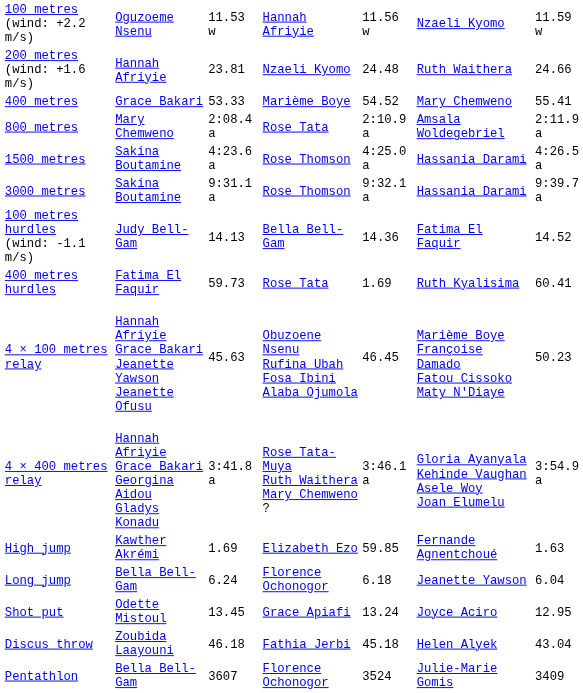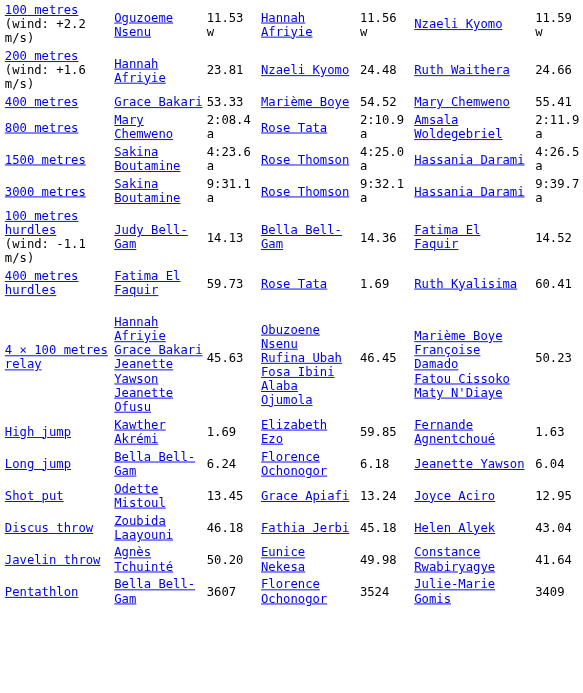 <table>
 <tr>
 <td><a href='#'>100 metres</a><br>(wind: +2.2 m/s)</td>
 <td><a href='#'>Oguzoeme Nsenu</a><br> </td>
 <td>11.53 w</td>
 <td><a href='#'>Hannah Afriyie</a><br> </td>
 <td>11.56 w</td>
 <td><a href='#'>Nzaeli Kyomo</a><br> </td>
 <td>11.59 w</td>
 </tr>
 <tr>
 <td><a href='#'>200 metres</a><br>(wind: +1.6 m/s)</td>
 <td><a href='#'>Hannah Afriyie</a><br> </td>
 <td>23.81</td>
 <td><a href='#'>Nzaeli Kyomo</a><br> </td>
 <td>24.48</td>
 <td><a href='#'>Ruth Waithera</a><br> </td>
 <td>24.66</td>
 </tr>
 <tr>
 <td><a href='#'>400 metres</a></td>
 <td><a href='#'>Grace Bakari</a><br> </td>
 <td>53.33</td>
 <td><a href='#'>Marième Boye</a><br> </td>
 <td>54.52</td>
 <td><a href='#'>Mary Chemweno</a><br></td>
 <td>55.41</td>
 </tr>
 <tr>
 <td><a href='#'>800 metres</a></td>
 <td><a href='#'>Mary Chemweno</a><br> </td>
 <td>2:08.4 a</td>
 <td><a href='#'>Rose Tata</a><br> </td>
 <td>2:10.9 a</td>
 <td><a href='#'>Amsala Woldegebriel</a><br> </td>
 <td>2:11.9 a</td>
 </tr>
 <tr>
 <td><a href='#'>1500 metres</a></td>
 <td><a href='#'>Sakina Boutamine</a><br> </td>
 <td>4:23.6 a</td>
 <td><a href='#'>Rose Thomson</a><br> </td>
 <td>4:25.0 a</td>
 <td><a href='#'>Hassania Darami</a><br> </td>
 <td>4:26.5 a</td>
 </tr>
 <tr>
 <td><a href='#'>3000 metres</a></td>
 <td><a href='#'>Sakina Boutamine</a><br> </td>
 <td>9:31.1 a</td>
 <td><a href='#'>Rose Thomson</a><br> </td>
 <td>9:32.1 a</td>
 <td><a href='#'>Hassania Darami</a><br> </td>
 <td>9:39.7 a</td>
 </tr>
 <tr>
 <td><a href='#'>100 metres hurdles</a><br>(wind: -1.1 m/s)</td>
 <td><a href='#'>Judy Bell-Gam</a><br> </td>
 <td>14.13</td>
 <td><a href='#'>Bella Bell-Gam</a><br> </td>
 <td>14.36</td>
 <td><a href='#'>Fatima El Faquir</a><br></td>
 <td>14.52</td>
 </tr>
 <tr>
 <td><a href='#'>400 metres hurdles</a></td>
 <td><a href='#'>Fatima El Faquir</a><br> </td>
 <td>59.73</td>
 <td><a href='#'>Rose Tata</a><br> </td>
 <td>1.69</td>
 <td><a href='#'>Ruth Kyalisima</a><br> </td>
 <td>60.41</td>
 </tr>
 <tr>
 <td><a href='#'>4 × 100 metres relay</a></td>
 <td><br><a href='#'>Hannah Afriyie</a><br><a href='#'>Grace Bakari</a><br><a href='#'>Jeanette Yawson</a><br><a href='#'>Jeanette Ofusu</a></td>
 <td>45.63</td>
 <td><br><a href='#'>Obuzoene Nsenu</a><br><a href='#'>Rufina Ubah</a><br><a href='#'>Fosa Ibini</a><br><a href='#'>Alaba Ojumola</a></td>
 <td>46.45</td>
 <td><br><a href='#'>Marième Boye</a><br><a href='#'>Françoise Damado</a><br><a href='#'>Fatou Cissoko</a><br><a href='#'>Maty N'Diaye</a></td>
 <td>50.23</td>
 </tr>
 <tr>
-<td><a href='#'>4 × 400 metres relay</a></td>
-<td><br><a href='#'>Hannah Afriyie</a><br><a href='#'>Grace Bakari</a><br><a href='#'>Georgina Aidou</a><br><a href='#'>Gladys Konadu</a></td>
-<td>3:41.8 a</td>
-<td><br><a href='#'>Rose Tata-Muya</a><br><a href='#'>Ruth Waithera</a><br><a href='#'>Mary Chemweno</a><br>?</td>
-<td>3:46.1 a</td>
-<td><br><a href='#'>Gloria Ayanyala</a><br><a href='#'>Kehinde Vaughan</a><br><a href='#'>Asele Woy</a><br><a href='#'>Joan Elumelu</a></td>
-<td>3:54.9 a</td>
-</tr>
-<tr>
 <td><a href='#'>High jump</a></td>
 <td><a href='#'>Kawther Akrémi</a><br> </td>
 <td>1.69</td>
 <td><a href='#'>Elizabeth Ezo</a><br> </td>
 <td>59.85</td>
 <td><a href='#'>Fernande Agnentchoué</a><br> </td>
 <td>1.63</td>
 </tr>
 <tr>
 <td><a href='#'>Long jump</a></td>
 <td><a href='#'>Bella Bell-Gam</a><br> </td>
 <td>6.24</td>
 <td><a href='#'>Florence Ochonogor</a><br> </td>
 <td>6.18</td>
 <td><a href='#'>Jeanette Yawson</a><br> </td>
 <td>6.04</td>
 </tr>
 <tr>
 <td><a href='#'>Shot put</a></td>
 <td><a href='#'>Odette Mistoul</a><br> </td>
 <td>13.45</td>
 <td><a href='#'>Grace Apiafi</a><br> </td>
 <td>13.24</td>
 <td><a href='#'>Joyce Aciro</a><br> </td>
 <td>12.95</td>
 </tr>
 <tr>
 <td><a href='#'>Discus throw</a></td>
 <td><a href='#'>Zoubida Laayouni</a><br> </td>
 <td>46.18</td>
 <td><a href='#'>Fathia Jerbi</a><br> </td>
 <td>45.18</td>
 <td><a href='#'>Helen Alyek</a><br> </td>
 <td>43.04</td>
 </tr>
 <tr>
+<td><a href='#'>Javelin throw</a></td>
+<td><a href='#'>Agnès Tchuinté</a><br> </td>
+<td>50.20</td>
+<td><a href='#'>Eunice Nekesa</a><br> </td>
+<td>49.98</td>
+<td><a href='#'>Constance Rwabiryagye</a><br> </td>
+<td>41.64</td>
+</tr>
+<tr>
 <td><a href='#'>Pentathlon</a></td>
 <td><a href='#'>Bella Bell-Gam</a><br> </td>
 <td>3607</td>
 <td><a href='#'>Florence Ochonogor</a><br> </td>
 <td>3524</td>
 <td><a href='#'>Julie-Marie Gomis</a><br> </td>
 <td>3409</td>
 </tr>
 </table>
